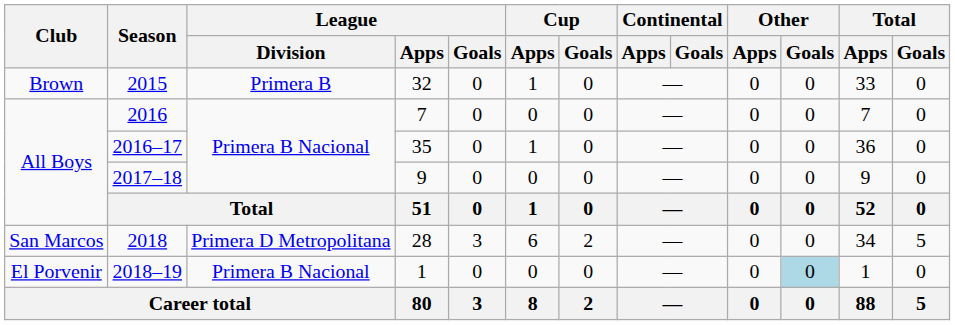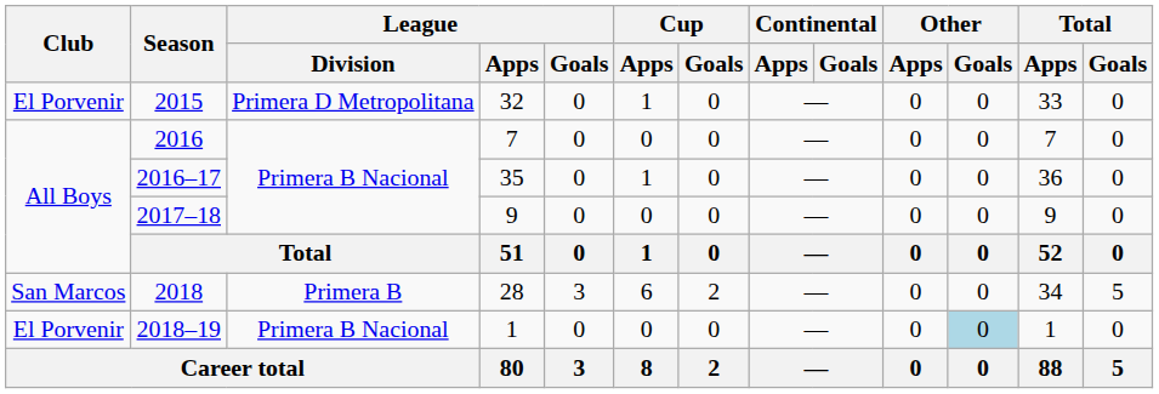 <table class="wikitable" style="text-align:center">
 <tr>
 <th rowspan="2">Club</th>
 <th rowspan="2">Season</th>
 <th colspan="3">League</th>
 <th colspan="2">Cup</th>
 <th colspan="2">Continental</th>
 <th colspan="2">Other</th>
 <th colspan="2">Total</th>
 </tr>
 <tr>
 <th>Division</th>
 <th>Apps</th>
 <th>Goals</th>
 <th>Apps</th>
 <th>Goals</th>
 <th>Apps</th>
 <th>Goals</th>
 <th>Apps</th>
 <th>Goals</th>
 <th>Apps</th>
 <th>Goals</th>
 </tr>
 <tr>
-<td rowspan="1"><a href='#'>Brown</a></td>
+<td rowspan="1"><a href='#'>El Porvenir</a></td>
 <td><a href='#'>2015</a></td>
-<td rowspan="1"><a href='#'>Primera B</a></td>
+<td rowspan="1"><a href='#'>Primera D Metropolitana</a></td>
 <td>32</td>
 <td>0</td>
 <td>1</td>
 <td>0</td>
 <td colspan="2">—</td>
 <td>0</td>
 <td>0</td>
 <td>33</td>
 <td>0</td>
 </tr>
 <tr>
 <td rowspan="4"><a href='#'>All Boys</a></td>
 <td><a href='#'>2016</a></td>
 <td rowspan="3"><a href='#'>Primera B Nacional</a></td>
 <td>7</td>
 <td>0</td>
 <td>0</td>
 <td>0</td>
 <td colspan="2">—</td>
 <td>0</td>
 <td>0</td>
 <td>7</td>
 <td>0</td>
 </tr>
 <tr>
 <td><a href='#'>2016–17</a></td>
 <td>35</td>
 <td>0</td>
 <td>1</td>
 <td>0</td>
 <td colspan="2">—</td>
 <td>0</td>
 <td>0</td>
 <td>36</td>
 <td>0</td>
 </tr>
 <tr>
 <td><a href='#'>2017–18</a></td>
 <td>9</td>
 <td>0</td>
 <td>0</td>
 <td>0</td>
 <td colspan="2">—</td>
 <td>0</td>
 <td>0</td>
 <td>9</td>
 <td>0</td>
 </tr>
 <tr>
 <th colspan="2">Total</th>
 <th>51</th>
 <th>0</th>
 <th>1</th>
 <th>0</th>
 <th colspan="2">—</th>
 <th>0</th>
 <th>0</th>
 <th>52</th>
 <th>0</th>
 </tr>
 <tr>
 <td rowspan="1"><a href='#'>San Marcos</a></td>
 <td><a href='#'>2018</a></td>
-<td rowspan="1"><a href='#'>Primera D Metropolitana</a></td>
+<td rowspan="1"><a href='#'>Primera B</a></td>
 <td>28</td>
 <td>3</td>
 <td>6</td>
 <td>2</td>
 <td colspan="2">—</td>
 <td>0</td>
 <td>0</td>
 <td>34</td>
 <td>5</td>
 </tr>
 <tr>
 <td rowspan="1"><a href='#'>El Porvenir</a></td>
 <td><a href='#'>2018–19</a></td>
 <td rowspan="1"><a href='#'>Primera B Nacional</a></td>
 <td>1</td>
 <td>0</td>
 <td>0</td>
 <td>0</td>
 <td colspan="2">—</td>
 <td>0</td>
 <td style="background: lightblue;">0</td>
 <td>1</td>
 <td>0</td>
 </tr>
 <tr>
 <th colspan="3">Career total</th>
 <th>80</th>
 <th>3</th>
 <th>8</th>
 <th>2</th>
 <th colspan="2">—</th>
 <th>0</th>
 <th>0</th>
 <th>88</th>
 <th>5</th>
 </tr>
 </table>
